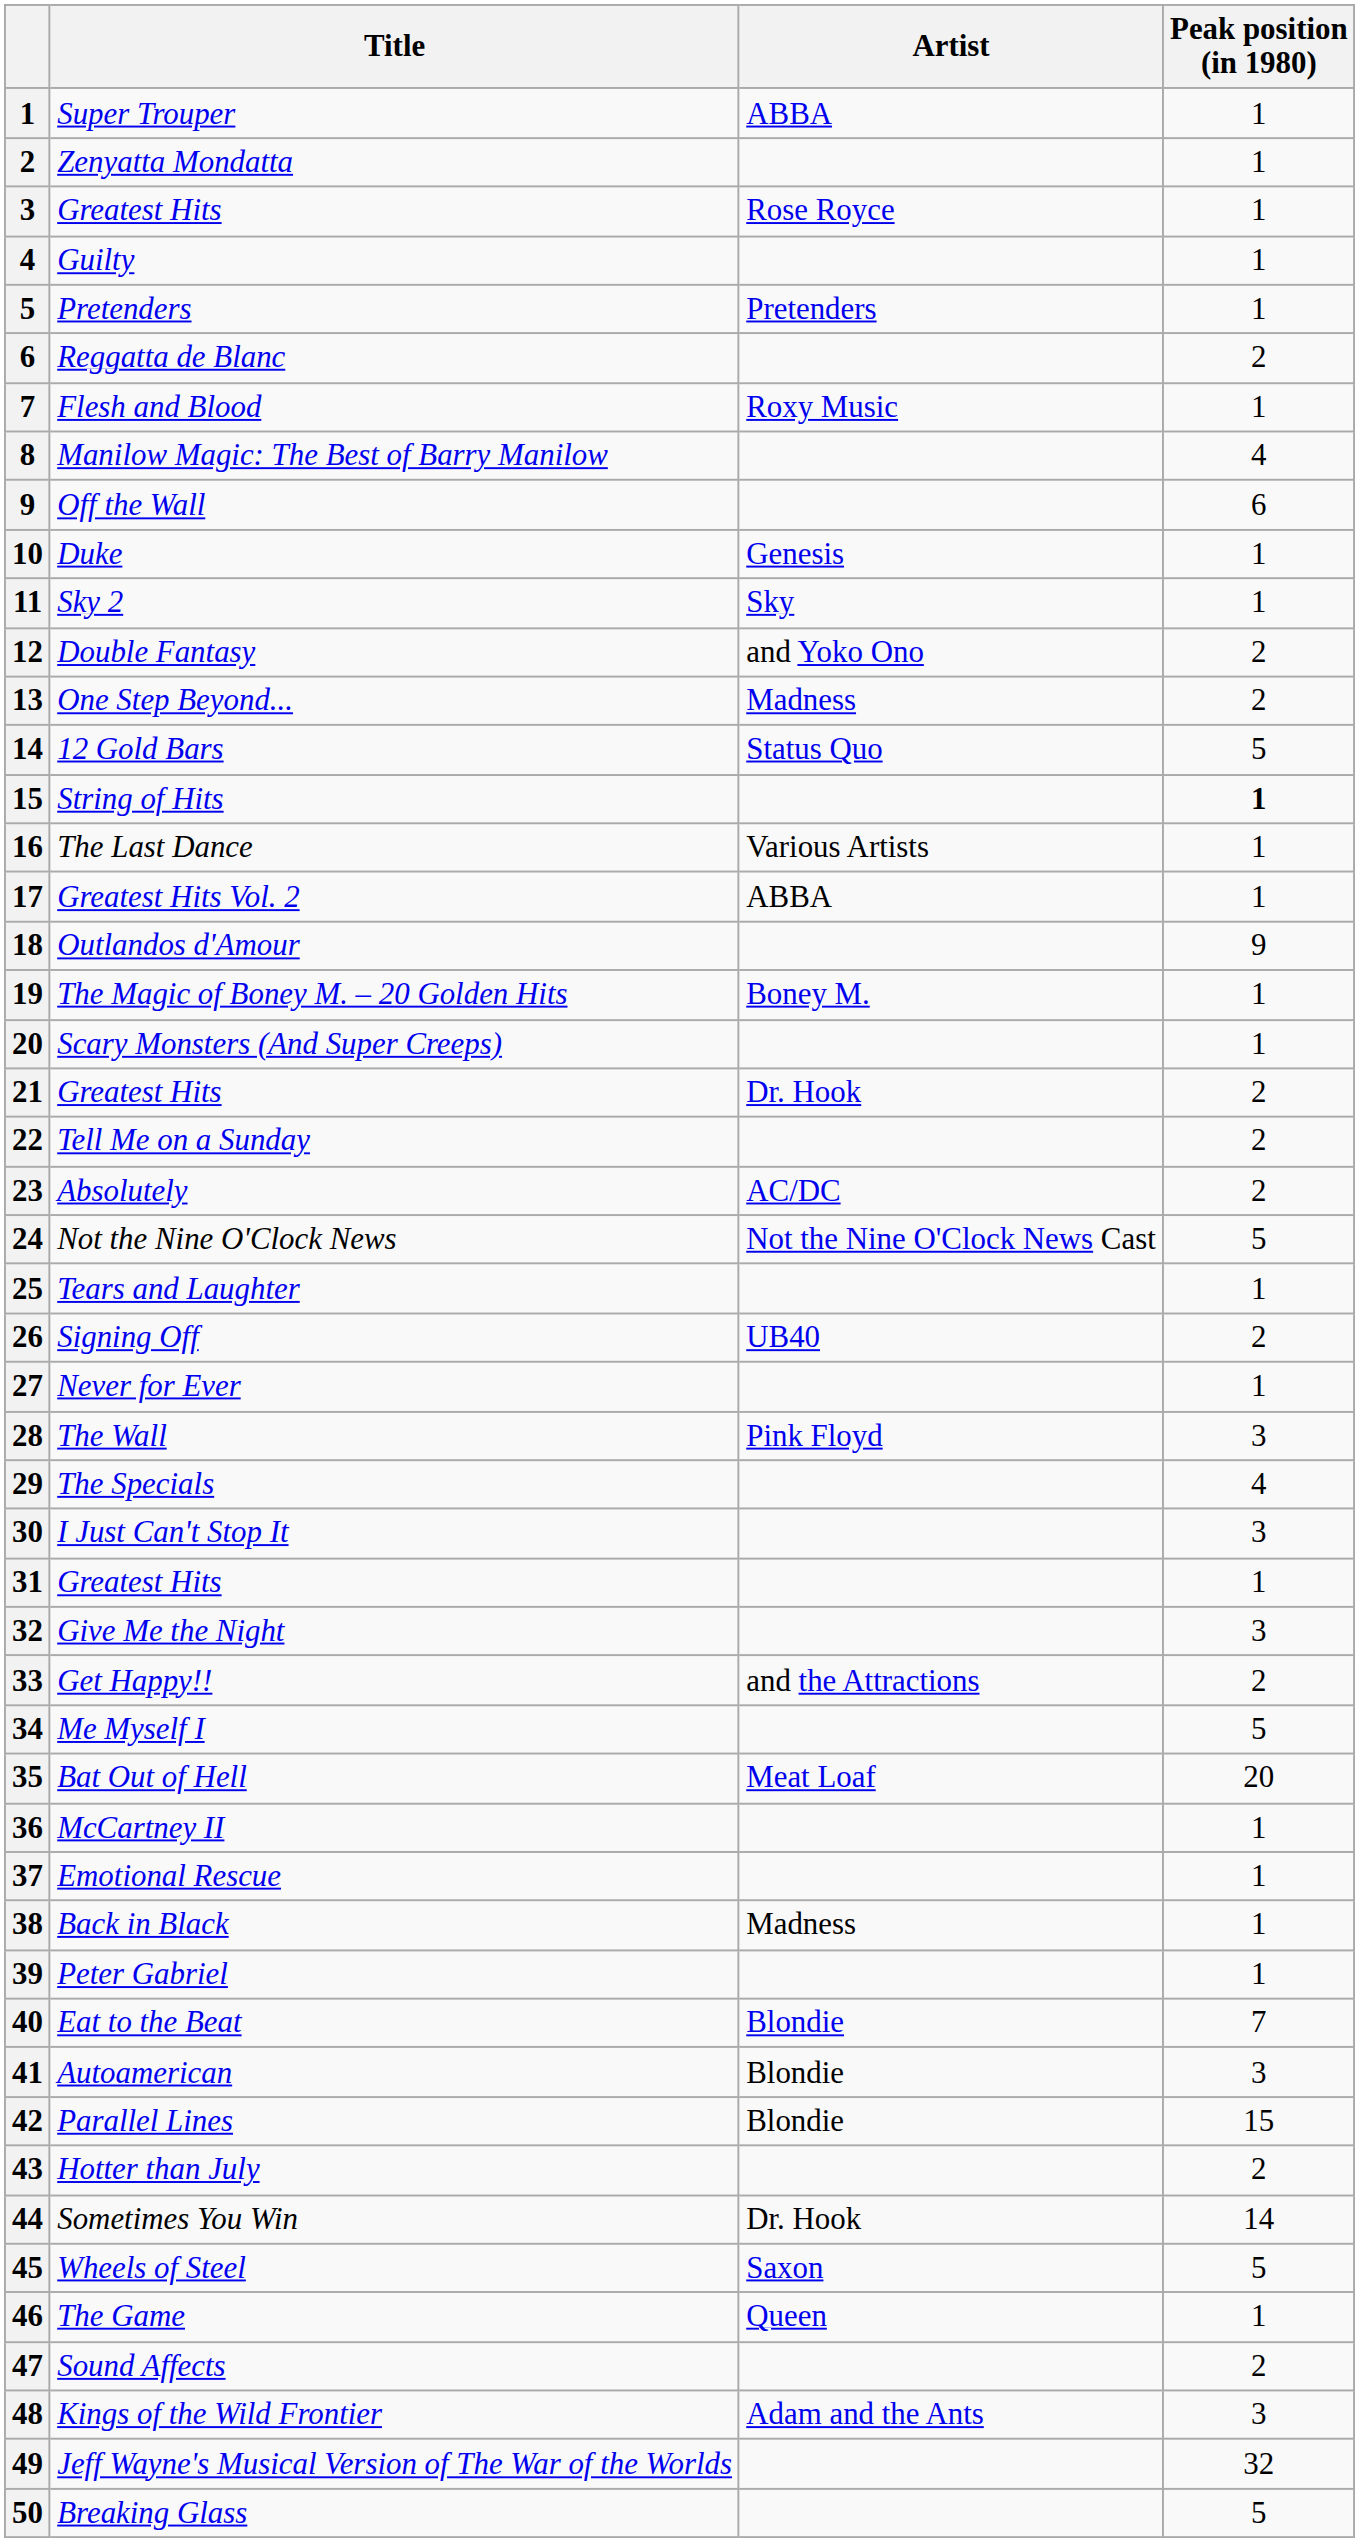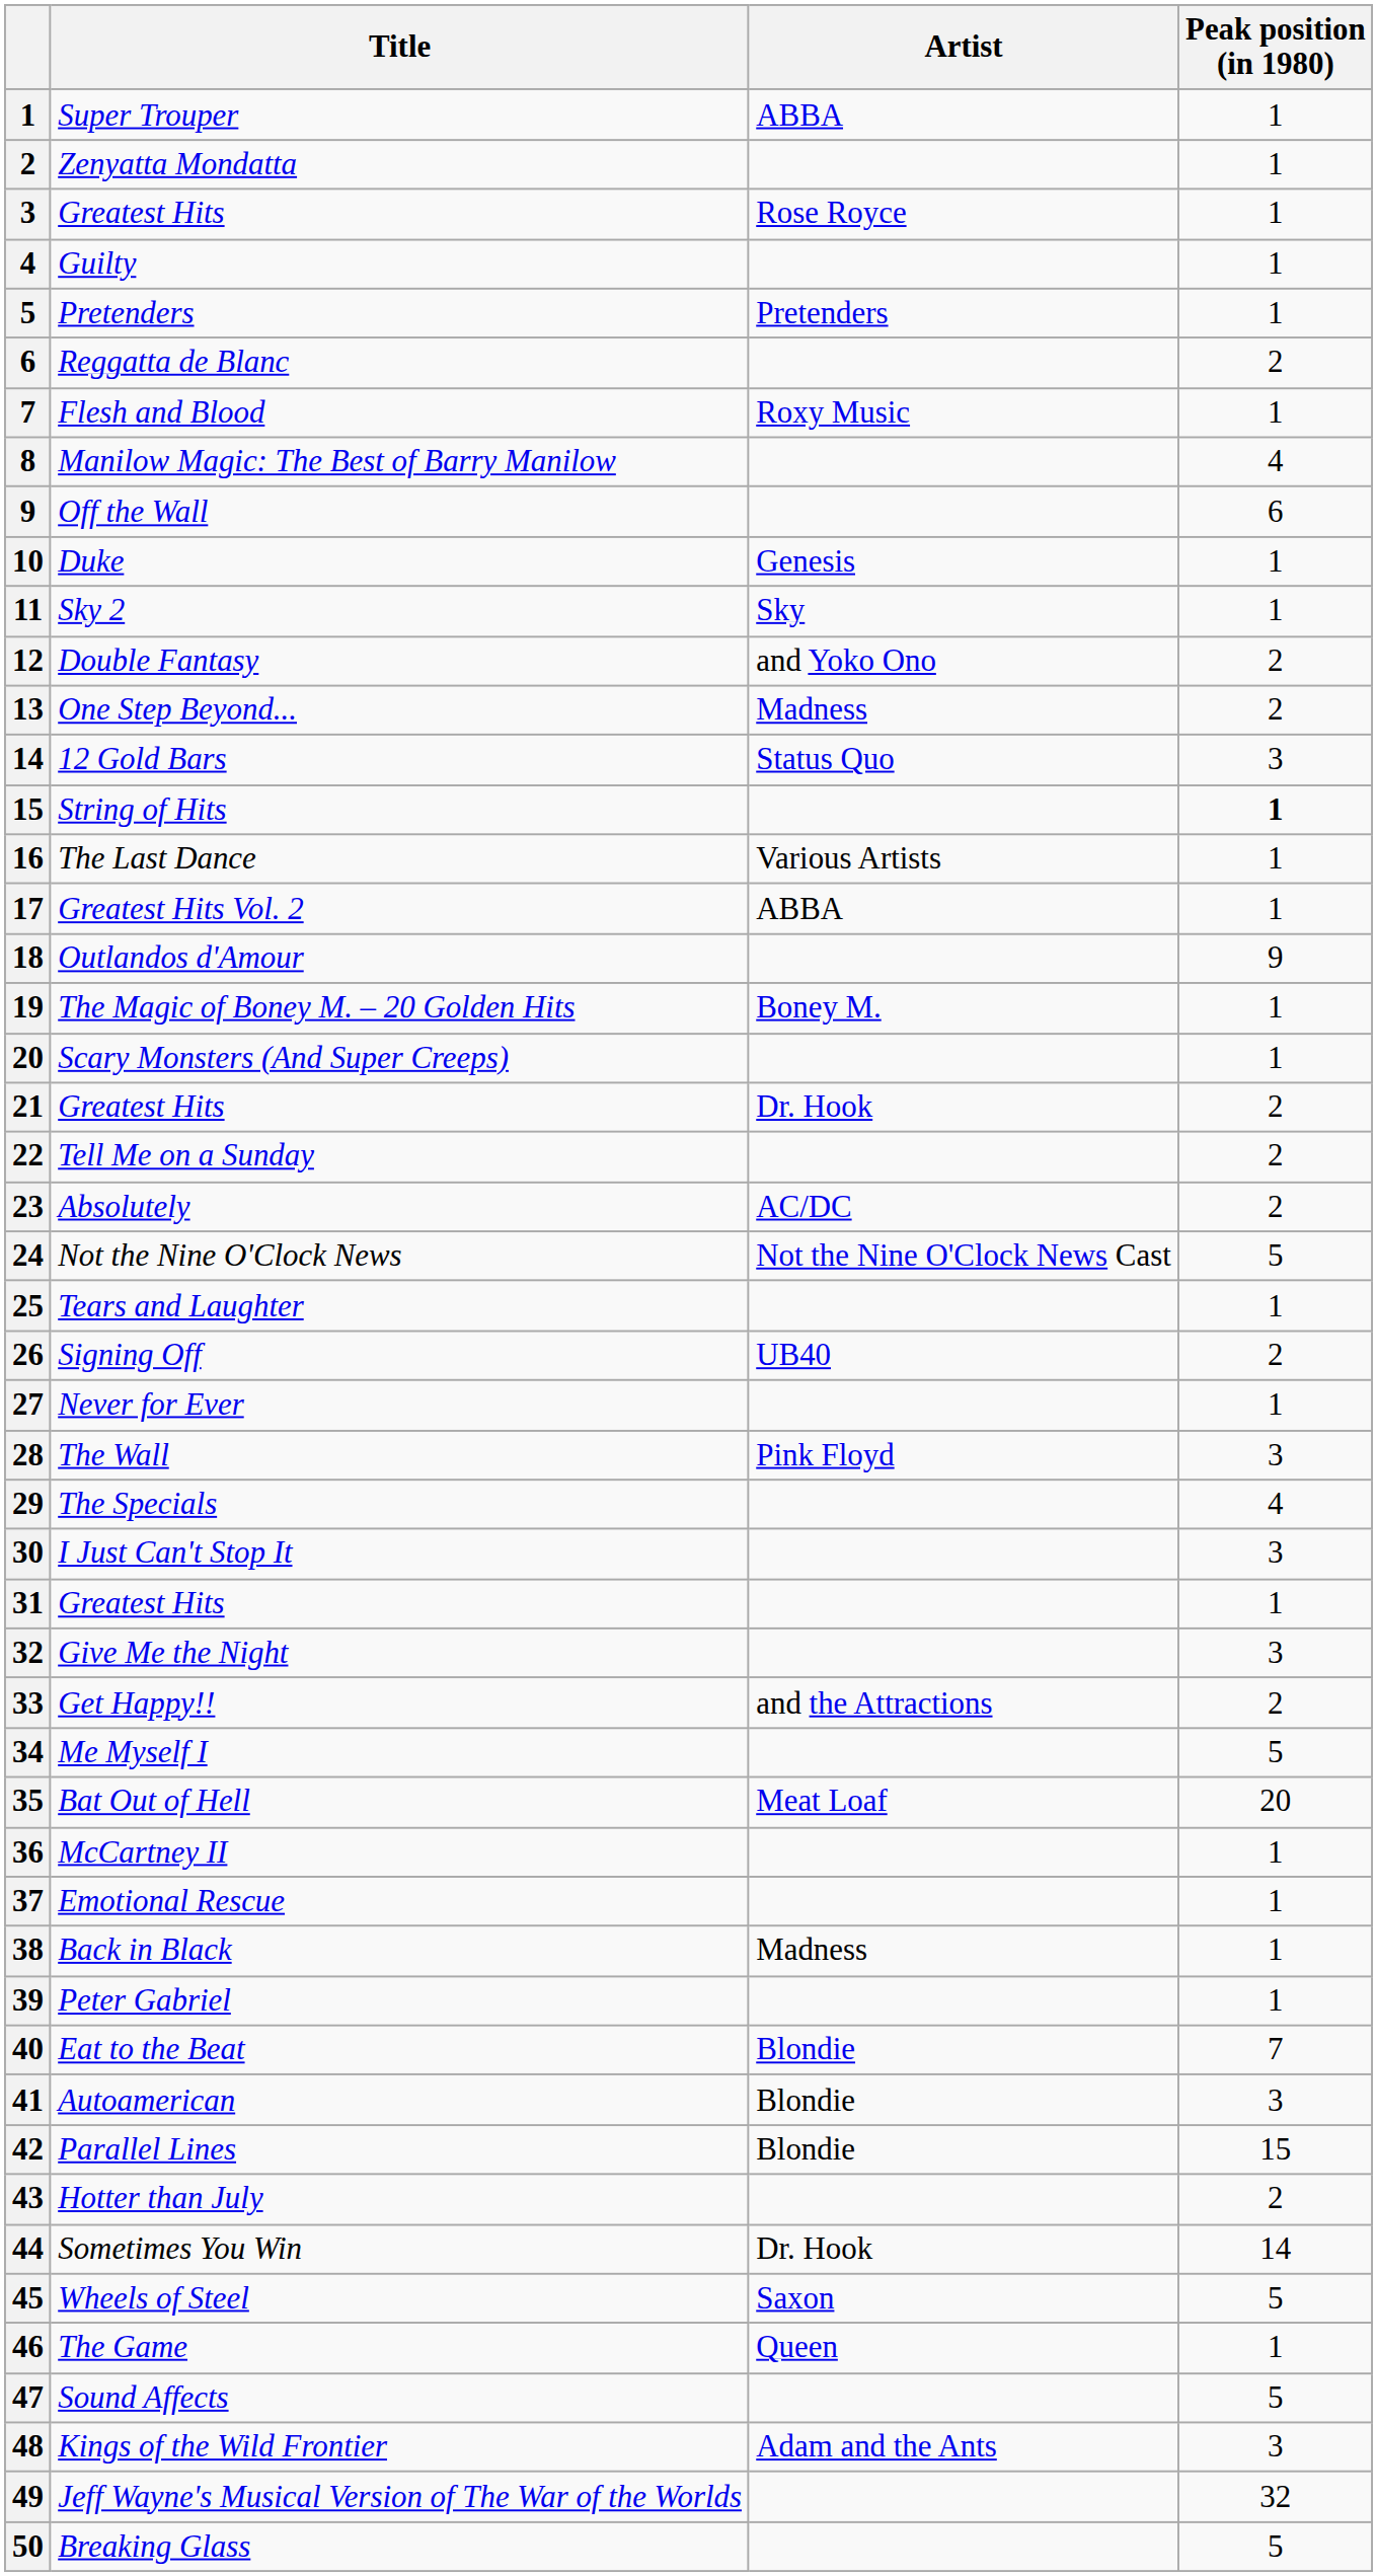 <table class="wikitable sortable plainrowheaders">
 <tr>
 <th scope=col></th>
 <th scope=col>Title</th>
 <th scope=col>Artist</th>
 <th scope=col>Peak position <br>(in 1980)</th>
 </tr>
 <tr>
 <th scope=row style="text-align:center;">1</th>
 <td><em><a href='#'>Super Trouper</a></em></td>
 <td><a href='#'>ABBA</a></td>
 <td align="center">1</td>
 </tr>
 <tr>
 <th scope=row style="text-align:center;">2</th>
 <td><em><a href='#'>Zenyatta Mondatta</a></em></td>
 <td></td>
 <td align="center">1</td>
 </tr>
 <tr>
 <th scope=row style="text-align:center;">3</th>
 <td><em><a href='#'>Greatest Hits</a></em></td>
 <td><a href='#'>Rose Royce</a></td>
 <td align="center">1</td>
 </tr>
 <tr>
 <th scope=row style="text-align:center;">4</th>
 <td><em><a href='#'>Guilty</a></em></td>
 <td></td>
 <td align="center">1</td>
 </tr>
 <tr>
 <th scope=row style="text-align:center;">5</th>
 <td><em><a href='#'>Pretenders</a></em></td>
 <td><a href='#'>Pretenders</a></td>
 <td align="center">1</td>
 </tr>
 <tr>
 <th scope=row style="text-align:center;">6</th>
 <td><em><a href='#'>Reggatta de Blanc</a></em></td>
 <td></td>
 <td align="center">2</td>
 </tr>
 <tr>
 <th scope=row style="text-align:center;">7</th>
 <td><em><a href='#'>Flesh and Blood</a></em></td>
 <td><a href='#'>Roxy Music</a></td>
 <td align="center">1</td>
 </tr>
 <tr>
 <th scope=row style="text-align:center;">8</th>
 <td><em><a href='#'>Manilow Magic: The Best of Barry Manilow</a></em></td>
 <td></td>
 <td align="center">4</td>
 </tr>
 <tr>
 <th scope=row style="text-align:center;">9</th>
 <td><em><a href='#'>Off the Wall</a></em></td>
 <td></td>
 <td align="center">6</td>
 </tr>
 <tr>
 <th scope=row style="text-align:center;">10</th>
 <td><em><a href='#'>Duke</a></em></td>
 <td><a href='#'>Genesis</a></td>
 <td align="center">1</td>
 </tr>
 <tr>
 <th scope=row style="text-align:center;">11</th>
 <td><em><a href='#'>Sky 2</a></em></td>
 <td><a href='#'>Sky</a></td>
 <td align="center">1</td>
 </tr>
 <tr>
 <th scope=row style="text-align:center;">12</th>
 <td><em><a href='#'>Double Fantasy</a></em></td>
 <td> and <a href='#'>Yoko Ono</a></td>
 <td align="center">2</td>
 </tr>
 <tr>
 <th scope=row style="text-align:center;">13</th>
 <td><em><a href='#'>One Step Beyond...</a></em></td>
 <td><a href='#'>Madness</a></td>
 <td align="center">2</td>
 </tr>
 <tr>
 <th scope=row style="text-align:center;">14</th>
 <td><em><a href='#'>12 Gold Bars</a></em></td>
 <td><a href='#'>Status Quo</a></td>
-<td align="center">5</td>
+<td align="center">3</td>
 </tr>
 <tr>
 <th scope=row style="text-align:center;">15</th>
 <td><em><a href='#'>String of Hits</a></em></td>
 <td></td>
 <td align="center"><strong>1</strong></td>
 </tr>
 <tr>
 <th scope=row style="text-align:center;">16</th>
 <td><em>The Last Dance</em></td>
 <td>Various Artists</td>
 <td align="center">1</td>
 </tr>
 <tr>
 <th scope=row style="text-align:center;">17</th>
 <td><em><a href='#'>Greatest Hits Vol. 2</a></em></td>
 <td>ABBA</td>
 <td align="center">1</td>
 </tr>
 <tr>
 <th scope=row style="text-align:center;">18</th>
 <td><em><a href='#'>Outlandos d'Amour</a></em></td>
 <td></td>
 <td align="center">9</td>
 </tr>
 <tr>
 <th scope=row style="text-align:center;">19</th>
 <td><em><a href='#'>The Magic of Boney M. – 20 Golden Hits</a></em></td>
 <td><a href='#'>Boney M.</a></td>
 <td align="center">1</td>
 </tr>
 <tr>
 <th scope=row style="text-align:center;">20</th>
 <td><em><a href='#'>Scary Monsters (And Super Creeps)</a></em></td>
 <td></td>
 <td align="center">1</td>
 </tr>
 <tr>
 <th scope=row style="text-align:center;">21</th>
 <td><em><a href='#'>Greatest Hits</a></em></td>
 <td><a href='#'>Dr. Hook</a></td>
 <td align="center">2</td>
 </tr>
 <tr>
 <th scope=row style="text-align:center;">22</th>
 <td><em><a href='#'>Tell Me on a Sunday</a></em></td>
 <td></td>
 <td align="center">2</td>
 </tr>
 <tr>
 <th scope=row style="text-align:center;">23</th>
 <td><em><a href='#'>Absolutely</a></em></td>
 <td><a href='#'>AC/DC</a></td>
 <td align="center">2</td>
 </tr>
 <tr>
 <th scope=row style="text-align:center;">24</th>
 <td><em>Not the Nine O'Clock News</em></td>
 <td><a href='#'>Not the Nine O'Clock News</a> Cast</td>
 <td align="center">5</td>
 </tr>
 <tr>
 <th scope=row style="text-align:center;">25</th>
 <td><em><a href='#'>Tears and Laughter</a></em></td>
 <td></td>
 <td align="center">1</td>
 </tr>
 <tr>
 <th scope=row style="text-align:center;">26</th>
 <td><em><a href='#'>Signing Off</a></em></td>
 <td><a href='#'>UB40</a></td>
 <td align="center">2</td>
 </tr>
 <tr>
 <th scope=row style="text-align:center;">27</th>
 <td><em><a href='#'>Never for Ever</a></em></td>
 <td></td>
 <td align="center">1</td>
 </tr>
 <tr>
 <th scope=row style="text-align:center;">28</th>
 <td><em><a href='#'>The Wall</a></em></td>
 <td><a href='#'>Pink Floyd</a></td>
 <td align="center">3</td>
 </tr>
 <tr>
 <th scope=row style="text-align:center;">29</th>
 <td><em><a href='#'>The Specials</a></em></td>
 <td></td>
 <td align="center">4</td>
 </tr>
 <tr>
 <th scope=row style="text-align:center;">30</th>
 <td><em><a href='#'>I Just Can't Stop It</a></em></td>
 <td></td>
 <td align="center">3</td>
 </tr>
 <tr>
 <th scope=row style="text-align:center;">31</th>
 <td><em><a href='#'>Greatest Hits</a></em></td>
 <td></td>
 <td align="center">1</td>
 </tr>
 <tr>
 <th scope=row style="text-align:center;">32</th>
 <td><em><a href='#'>Give Me the Night</a></em></td>
 <td></td>
 <td align="center">3</td>
 </tr>
 <tr>
 <th scope=row style="text-align:center;">33</th>
 <td><em><a href='#'>Get Happy!!</a></em></td>
 <td> and <a href='#'>the Attractions</a></td>
 <td align="center">2</td>
 </tr>
 <tr>
 <th scope=row style="text-align:center;">34</th>
 <td><em><a href='#'>Me Myself I</a></em></td>
 <td></td>
 <td align="center">5</td>
 </tr>
 <tr>
 <th scope=row style="text-align:center;">35</th>
 <td><em><a href='#'>Bat Out of Hell</a></em></td>
 <td><a href='#'>Meat Loaf</a></td>
 <td align="center">20</td>
 </tr>
 <tr>
 <th scope=row style="text-align:center;">36</th>
 <td><em><a href='#'>McCartney II</a></em></td>
 <td></td>
 <td align="center">1</td>
 </tr>
 <tr>
 <th scope=row style="text-align:center;">37</th>
 <td><em><a href='#'>Emotional Rescue</a></em></td>
 <td></td>
 <td align="center">1</td>
 </tr>
 <tr>
 <th scope=row style="text-align:center;">38</th>
 <td><em><a href='#'>Back in Black</a></em></td>
 <td>Madness</td>
 <td align="center">1</td>
 </tr>
 <tr>
 <th scope=row style="text-align:center;">39</th>
 <td><em><a href='#'>Peter Gabriel</a></em></td>
 <td></td>
 <td align="center">1</td>
 </tr>
 <tr>
 <th scope=row style="text-align:center;">40</th>
 <td><em><a href='#'>Eat to the Beat</a></em></td>
 <td><a href='#'>Blondie</a></td>
 <td align="center">7</td>
 </tr>
 <tr>
 <th scope=row style="text-align:center;">41</th>
 <td><em><a href='#'>Autoamerican</a></em></td>
 <td>Blondie</td>
 <td align="center">3</td>
 </tr>
 <tr>
 <th scope=row style="text-align:center;">42</th>
 <td><em><a href='#'>Parallel Lines</a></em></td>
 <td>Blondie</td>
 <td align="center">15</td>
 </tr>
 <tr>
 <th scope=row style="text-align:center;">43</th>
 <td><em><a href='#'>Hotter than July</a></em></td>
 <td></td>
 <td align="center">2</td>
 </tr>
 <tr>
 <th scope=row style="text-align:center;">44</th>
 <td><em>Sometimes You Win</em></td>
 <td>Dr. Hook</td>
 <td align="center">14</td>
 </tr>
 <tr>
 <th scope=row style="text-align:center;">45</th>
 <td><em><a href='#'>Wheels of Steel</a></em></td>
 <td><a href='#'>Saxon</a></td>
 <td align="center">5</td>
 </tr>
 <tr>
 <th scope=row style="text-align:center;">46</th>
 <td><em><a href='#'>The Game</a></em></td>
 <td><a href='#'>Queen</a></td>
 <td align="center">1</td>
 </tr>
 <tr>
 <th scope=row style="text-align:center;">47</th>
 <td><em><a href='#'>Sound Affects</a></em></td>
 <td></td>
-<td align="center">2</td>
+<td align="center">5</td>
 </tr>
 <tr>
 <th scope=row style="text-align:center;">48</th>
 <td><em><a href='#'>Kings of the Wild Frontier</a></em></td>
 <td><a href='#'>Adam and the Ants</a></td>
 <td align="center">3</td>
 </tr>
 <tr>
 <th scope=row style="text-align:center;">49</th>
 <td><em><a href='#'>Jeff Wayne's Musical Version of The War of the Worlds</a></em></td>
 <td></td>
 <td align="center">32</td>
 </tr>
 <tr>
 <th scope=row style="text-align:center;">50</th>
 <td><em><a href='#'>Breaking Glass</a></em></td>
 <td></td>
 <td align="center">5</td>
 </tr>
 </table>
